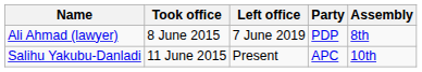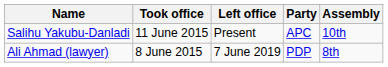 <table class="wikitable">
 <tr>
 <th>Name</th>
 <th>Took office</th>
 <th>Left office</th>
 <th>Party</th>
 <th>Assembly</th>
 </tr>
 <tr>
+<td><a href='#'>Salihu Yakubu-Danladi</a></td>
+<td>11 June 2015</td>
+<td>Present</td>
+<td><a href='#'>APC</a></td>
+<td><a href='#'>10th</a></td>
+</tr>
+<tr>
 <td><a href='#'>Ali Ahmad (lawyer)</a></td>
 <td>8 June 2015</td>
 <td>7 June 2019</td>
 <td><a href='#'>PDP</a></td>
 <td><a href='#'>8th</a></td>
 </tr>
-<tr>
-<td><a href='#'>Salihu Yakubu-Danladi</a></td>
-<td>11 June 2015</td>
-<td>Present</td>
-<td><a href='#'>APC</a></td>
-<td><a href='#'>10th</a></td>
-</tr>
 </table>
